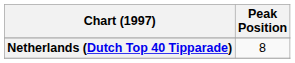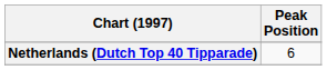 <table class="wikitable sortable plainrowheaders">
 <tr>
 <th>Chart (1997)</th>
 <th>Peak<br>Position</th>
 </tr>
 <tr>
 </tr>
 <tr>
 </tr>
 <tr>
 <th scope="row">Netherlands (<a href='#'>Dutch Top 40 Tipparade</a>)</th>
-<td align="center">8</td>
+<td align="center">6</td>
 </tr>
 <tr>
 </tr>
 <tr>
 </tr>
 <tr>
 </tr>
 <tr>
 </tr>
 <tr>
 </tr>
 <tr>
 </tr>
 <tr>
 </tr>
 <tr>
 </tr>
 <tr>
 </tr>
 <tr>
 </tr>
 <tr>
 </tr>
 </table>
